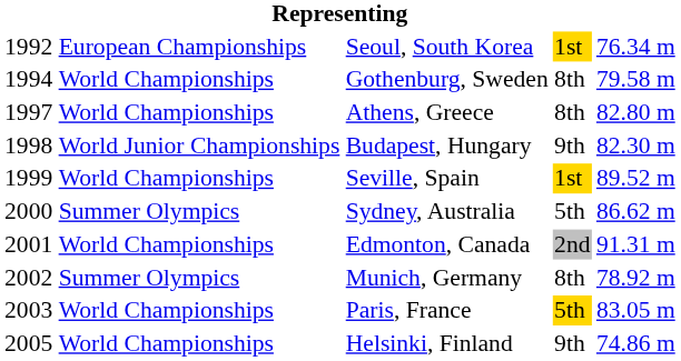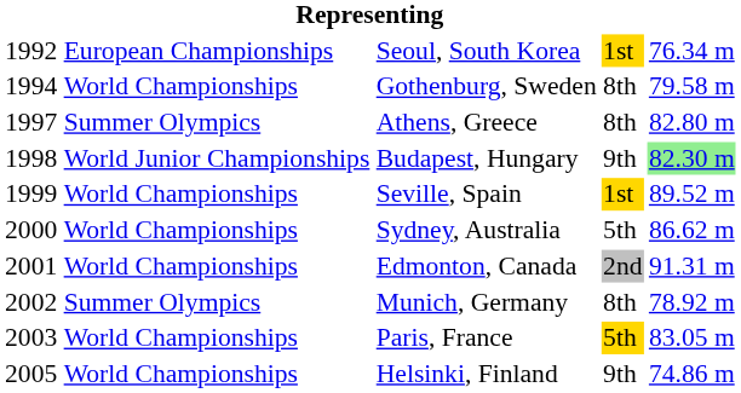 <table>
 <tr>
 <th colspan=5>Representing </th>
 </tr>
 <tr>
 <td>1992</td>
 <td><a href='#'>European Championships</a></td>
 <td><a href='#'>Seoul</a>, <a href='#'>South Korea</a></td>
 <td bgcolor=gold>1st</td>
 <td><a href='#'>76.34 m</a></td>
 </tr>
 <tr>
 <td>1994</td>
 <td><a href='#'>World Championships</a></td>
 <td><a href='#'>Gothenburg</a>, Sweden</td>
 <td>8th</td>
 <td><a href='#'>79.58 m</a></td>
 </tr>
 <tr>
 <td>1997</td>
-<td><a href='#'>World Championships</a></td>
+<td><a href='#'>Summer Olympics</a></td>
 <td><a href='#'>Athens</a>, Greece</td>
 <td>8th</td>
 <td><a href='#'>82.80 m</a></td>
 </tr>
 <tr>
 <td>1998</td>
 <td><a href='#'>World Junior Championships</a></td>
 <td><a href='#'>Budapest</a>, Hungary</td>
 <td>9th</td>
-<td><a href='#'>82.30 m</a></td>
+<td style="background: lightgreen;"><a href='#'>82.30 m</a></td>
 </tr>
 <tr>
 <td>1999</td>
 <td><a href='#'>World Championships</a></td>
 <td><a href='#'>Seville</a>, Spain</td>
 <td bgcolor="gold">1st</td>
 <td><a href='#'>89.52 m</a></td>
 </tr>
 <tr>
 <td>2000</td>
-<td><a href='#'>Summer Olympics</a></td>
+<td><a href='#'>World Championships</a></td>
 <td><a href='#'>Sydney</a>, Australia</td>
 <td>5th</td>
 <td><a href='#'>86.62 m</a></td>
 </tr>
 <tr>
 <td>2001</td>
 <td><a href='#'>World Championships</a></td>
 <td><a href='#'>Edmonton</a>, Canada</td>
 <td bgcolor="silver">2nd</td>
 <td><a href='#'>91.31 m</a></td>
 </tr>
 <tr>
 <td>2002</td>
 <td><a href='#'>Summer Olympics</a></td>
 <td><a href='#'>Munich</a>, Germany</td>
 <td>8th</td>
 <td><a href='#'>78.92 m</a></td>
 </tr>
 <tr>
 <td>2003</td>
 <td><a href='#'>World Championships</a></td>
 <td><a href='#'>Paris</a>, France</td>
 <td style="background: gold;">5th</td>
 <td><a href='#'>83.05 m</a></td>
 </tr>
 <tr>
 <td>2005</td>
 <td><a href='#'>World Championships</a></td>
 <td><a href='#'>Helsinki</a>, Finland</td>
 <td>9th</td>
 <td><a href='#'>74.86 m</a></td>
 </tr>
 </table>
